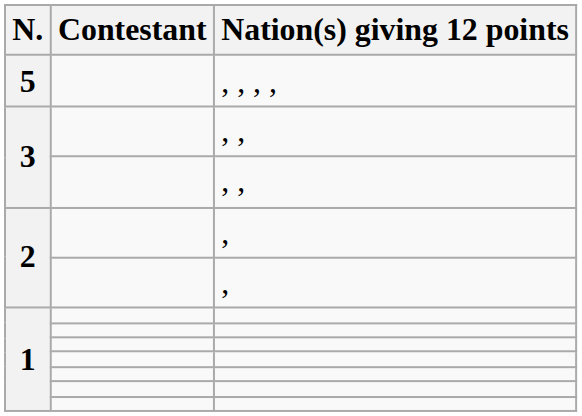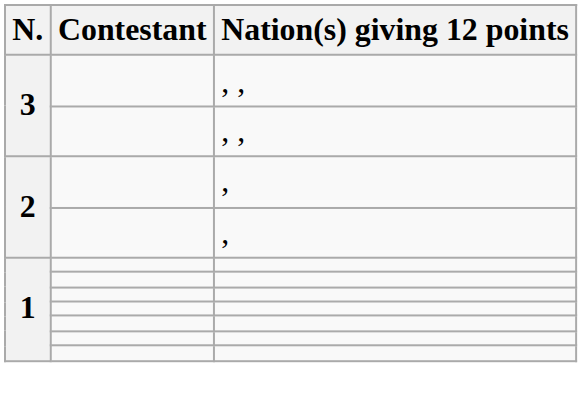 <table class="wikitable plainrowheaders">
 <tr>
 </tr>
 <tr>
 <th scope="col">N.</th>
 <th scope="col">Contestant</th>
 <th scope="col">Nation(s) giving 12 points</th>
-</tr>
-<tr>
-<th scope="row">5</th>
-<td></td>
-<td><strong></strong>, , , , </td>
 </tr>
 <tr>
 <th scope="row" rowspan="2">3</th>
 <td></td>
 <td>, , </td>
 </tr>
 <tr>
 <td></td>
 <td>, , </td>
 </tr>
 <tr>
 <th scope="row" rowspan="2">2</th>
 <td></td>
 <td>, </td>
 </tr>
 <tr>
 <td></td>
 <td>, </td>
 </tr>
 <tr>
 <th scope="row" rowspan="7">1</th>
 <td></td>
 <td></td>
 </tr>
 <tr>
 <td></td>
 <td></td>
 </tr>
 <tr>
 <td></td>
 <td></td>
 </tr>
 <tr>
 <td></td>
 <td><strong></strong></td>
 </tr>
 <tr>
 <td></td>
 <td></td>
 </tr>
 <tr>
 <td></td>
 <td></td>
 </tr>
 <tr>
 <td></td>
 <td><strong></strong></td>
 </tr>
 </table>
